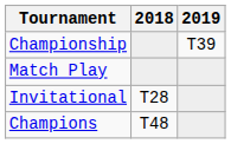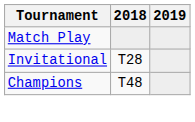 <table class="wikitable" style="text-align:center;">
 <tr>
 <th>Tournament</th>
 <th>2018</th>
 <th>2019</th>
-</tr>
-<tr>
-<td align="left"><a href='#'>Championship</a></td>
-<td style="background:#eeeeee;"></td>
-<td>T39</td>
 </tr>
 <tr>
 <td align="left"><a href='#'>Match Play</a></td>
 <td style="background:#eeeeee;"></td>
 <td style="background:#eeeeee;"></td>
 </tr>
 <tr>
 <td align="left"><a href='#'>Invitational</a></td>
 <td>T28</td>
 <td style="background:#eeeeee;"></td>
 </tr>
 <tr>
 <td align="left"><a href='#'>Champions</a></td>
 <td>T48</td>
 <td style="background:#eeeeee;"></td>
 </tr>
 </table>
